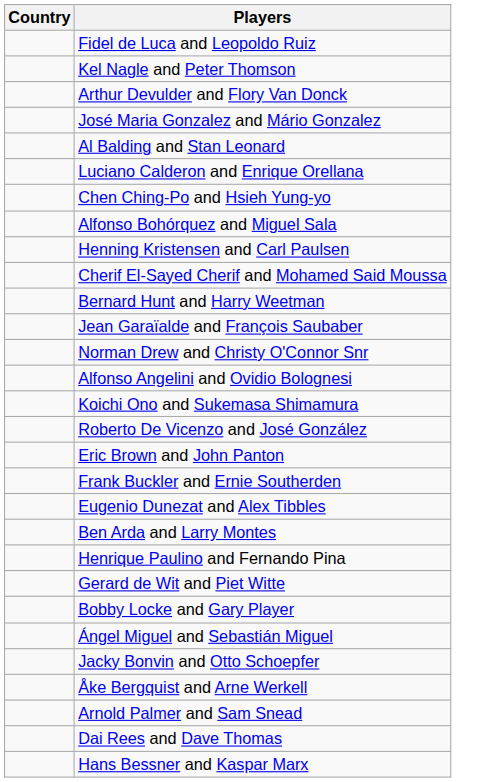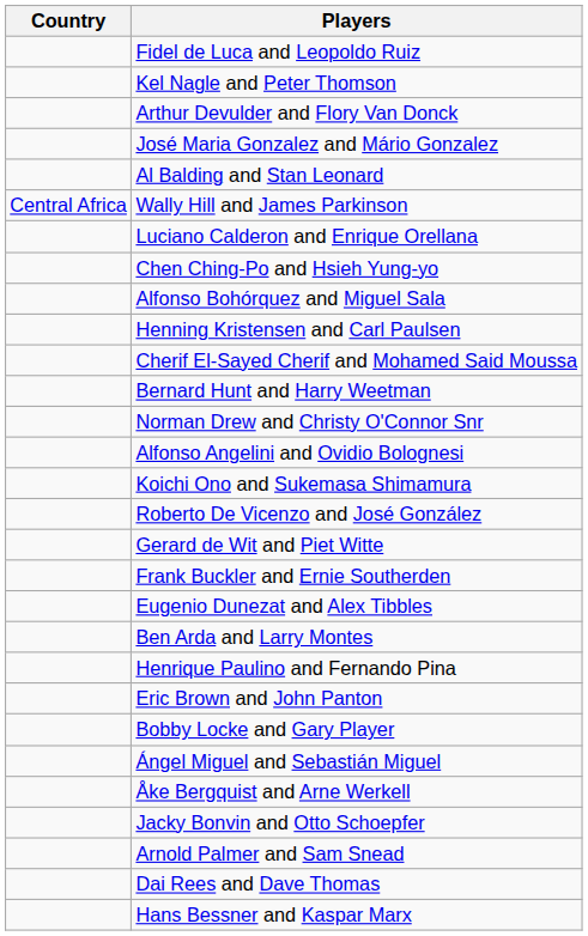 <table class="wikitable" style="font-size:95%;">
 <tr>
 <th>Country</th>
 <th>Players</th>
 </tr>
 <tr>
 <td></td>
 <td><a href='#'>Fidel de Luca</a> and <a href='#'>Leopoldo Ruiz</a></td>
 </tr>
 <tr>
 <td></td>
 <td><a href='#'>Kel Nagle</a> and <a href='#'>Peter Thomson</a></td>
 </tr>
 <tr>
 <td></td>
 <td><a href='#'>Arthur Devulder</a> and <a href='#'>Flory Van Donck</a></td>
 </tr>
 <tr>
 <td></td>
 <td><a href='#'>José Maria Gonzalez</a> and <a href='#'>Mário Gonzalez</a></td>
 </tr>
 <tr>
 <td></td>
 <td><a href='#'>Al Balding</a> and <a href='#'>Stan Leonard</a></td>
+</tr>
+<tr>
+<td><a href='#'>Central Africa</a></td>
+<td><a href='#'>Wally Hill</a> and <a href='#'>James Parkinson</a></td>
 </tr>
 <tr>
 <td></td>
 <td><a href='#'>Luciano Calderon</a> and <a href='#'>Enrique Orellana</a></td>
 </tr>
 <tr>
 <td></td>
 <td><a href='#'>Chen Ching-Po</a> and <a href='#'>Hsieh Yung-yo</a></td>
 </tr>
 <tr>
 <td></td>
 <td><a href='#'>Alfonso Bohórquez</a> and <a href='#'>Miguel Sala</a></td>
 </tr>
 <tr>
 <td></td>
 <td><a href='#'>Henning Kristensen</a> and <a href='#'>Carl Paulsen</a></td>
 </tr>
 <tr>
 <td></td>
 <td><a href='#'>Cherif El-Sayed Cherif</a> and <a href='#'>Mohamed Said Moussa</a></td>
 </tr>
 <tr>
 <td></td>
 <td><a href='#'>Bernard Hunt</a> and <a href='#'>Harry Weetman</a></td>
 </tr>
 <tr>
 <td></td>
-<td><a href='#'>Jean Garaïalde</a> and <a href='#'>François Saubaber</a></td>
-</tr>
-<tr>
-<td></td>
 <td><a href='#'>Norman Drew</a> and <a href='#'>Christy O'Connor Snr</a></td>
 </tr>
 <tr>
 <td></td>
 <td><a href='#'>Alfonso Angelini</a> and <a href='#'>Ovidio Bolognesi</a></td>
 </tr>
 <tr>
 <td></td>
 <td><a href='#'>Koichi Ono</a> and <a href='#'>Sukemasa Shimamura</a></td>
 </tr>
 <tr>
 <td></td>
 <td><a href='#'>Roberto De Vicenzo</a> and <a href='#'>José González</a></td>
 </tr>
 <tr>
 <td></td>
-<td><a href='#'>Eric Brown</a> and <a href='#'>John Panton</a></td>
+<td><a href='#'>Gerard de Wit</a> and <a href='#'>Piet Witte</a></td>
 </tr>
 <tr>
 <td></td>
 <td><a href='#'>Frank Buckler</a> and <a href='#'>Ernie Southerden</a></td>
 </tr>
 <tr>
 <td></td>
 <td><a href='#'>Eugenio Dunezat</a> and <a href='#'>Alex Tibbles</a></td>
 </tr>
 <tr>
 <td></td>
 <td><a href='#'>Ben Arda</a> and <a href='#'>Larry Montes</a></td>
 </tr>
 <tr>
 <td></td>
 <td><a href='#'>Henrique Paulino</a> and Fernando Pina</td>
 </tr>
 <tr>
 <td></td>
-<td><a href='#'>Gerard de Wit</a> and <a href='#'>Piet Witte</a></td>
+<td><a href='#'>Eric Brown</a> and <a href='#'>John Panton</a></td>
 </tr>
 <tr>
 <td></td>
 <td><a href='#'>Bobby Locke</a> and <a href='#'>Gary Player</a></td>
 </tr>
 <tr>
 <td></td>
 <td><a href='#'>Ángel Miguel</a> and <a href='#'>Sebastián Miguel</a></td>
 </tr>
 <tr>
 <td></td>
-<td><a href='#'>Jacky Bonvin</a> and <a href='#'>Otto Schoepfer</a></td>
+<td><a href='#'>Åke Bergquist</a> and <a href='#'>Arne Werkell</a></td>
 </tr>
 <tr>
 <td></td>
-<td><a href='#'>Åke Bergquist</a> and <a href='#'>Arne Werkell</a></td>
+<td><a href='#'>Jacky Bonvin</a> and <a href='#'>Otto Schoepfer</a></td>
 </tr>
 <tr>
 <td></td>
 <td><a href='#'>Arnold Palmer</a> and <a href='#'>Sam Snead</a></td>
 </tr>
 <tr>
 <td></td>
 <td><a href='#'>Dai Rees</a> and <a href='#'>Dave Thomas</a></td>
 </tr>
 <tr>
 <td></td>
 <td><a href='#'>Hans Bessner</a> and <a href='#'>Kaspar Marx</a></td>
 </tr>
 </table>
